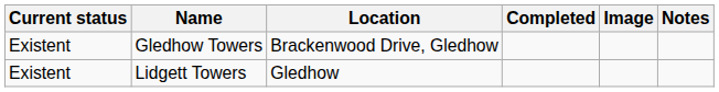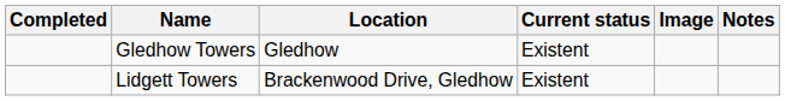 <table class="wikitable sortable">
 <tr>
-<th>Current status</th>
+<th>Completed</th>
 <th>Name</th>
 <th>Location</th>
-<th>Completed</th>
+<th>Current status</th>
 <th class="unsortable">Image</th>
 <th class="unsortable">Notes</th>
 </tr>
 <tr>
+<td></td>
+<td>Gledhow Towers</td>
+<td>Gledhow</td>
 <td>Existent</td>
-<td>Gledhow Towers</td>
-<td>Brackenwood Drive, Gledhow</td>
-<td></td>
 <td></td>
 <td></td>
 </tr>
 <tr>
+<td></td>
+<td>Lidgett Towers</td>
+<td>Brackenwood Drive, Gledhow</td>
 <td>Existent</td>
-<td>Lidgett Towers</td>
-<td>Gledhow</td>
-<td></td>
 <td></td>
 <td></td>
 </tr>
 </table>
